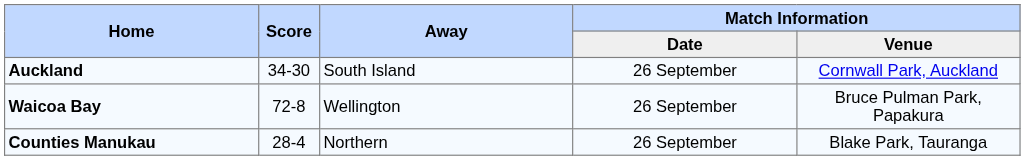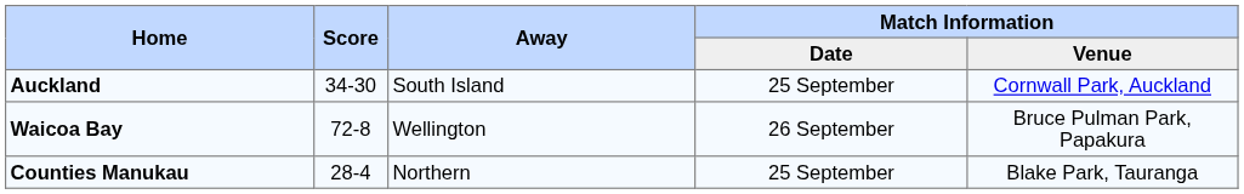 <table border=1 style="border-collapse:collapse; font-size:90%; text-align:center;" cellpadding=3 cellspacing=0 width=100%>
 <tr bgcolor=#C1D8FF>
 <th rowspan=2 width=25%>Home</th>
 <th rowspan=2 width=6%>Score</th>
 <th rowspan=2 width=25%>Away</th>
 <th colspan=6>Match Information</th>
 </tr>
 <tr bgcolor=#EFEFEF>
 <th width=22%>Date</th>
 <th width=22%>Venue</th>
 </tr>
 <tr bgcolor=#F5FAFF>
 <td align=left><strong>Auckland</strong></td>
 <td>34-30</td>
 <td align=left>South Island</td>
-<td>26 September</td>
+<td>25 September</td>
 <td><a href='#'>Cornwall Park, Auckland</a></td>
 </tr>
 <tr bgcolor=#F5FAFF>
 <td align=left><strong>Waicoa Bay</strong></td>
 <td>72-8</td>
 <td align=left>Wellington</td>
 <td>26 September</td>
 <td>Bruce Pulman Park, Papakura</td>
 </tr>
 <tr bgcolor=#F5FAFF>
 <td align=left><strong>Counties Manukau</strong></td>
 <td>28-4</td>
 <td align=left>Northern</td>
-<td>26 September</td>
+<td>25 September</td>
 <td>Blake Park, Tauranga</td>
 </tr>
 </table>
